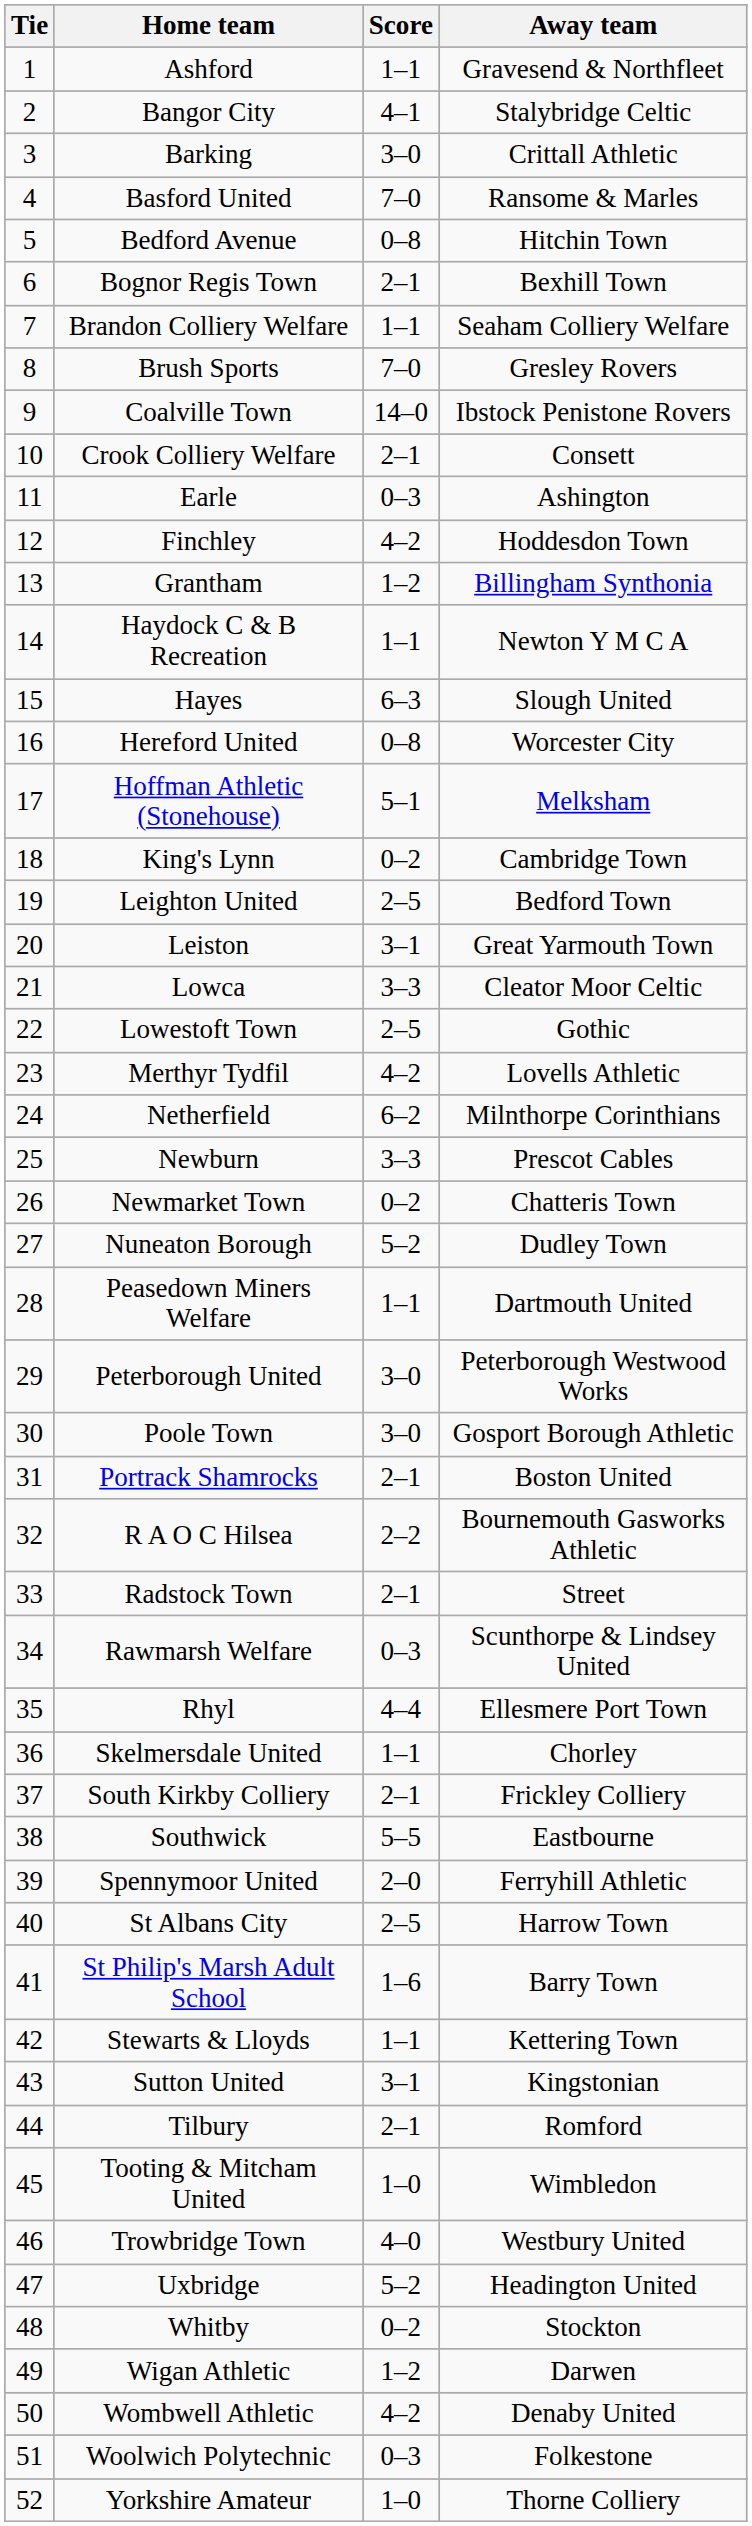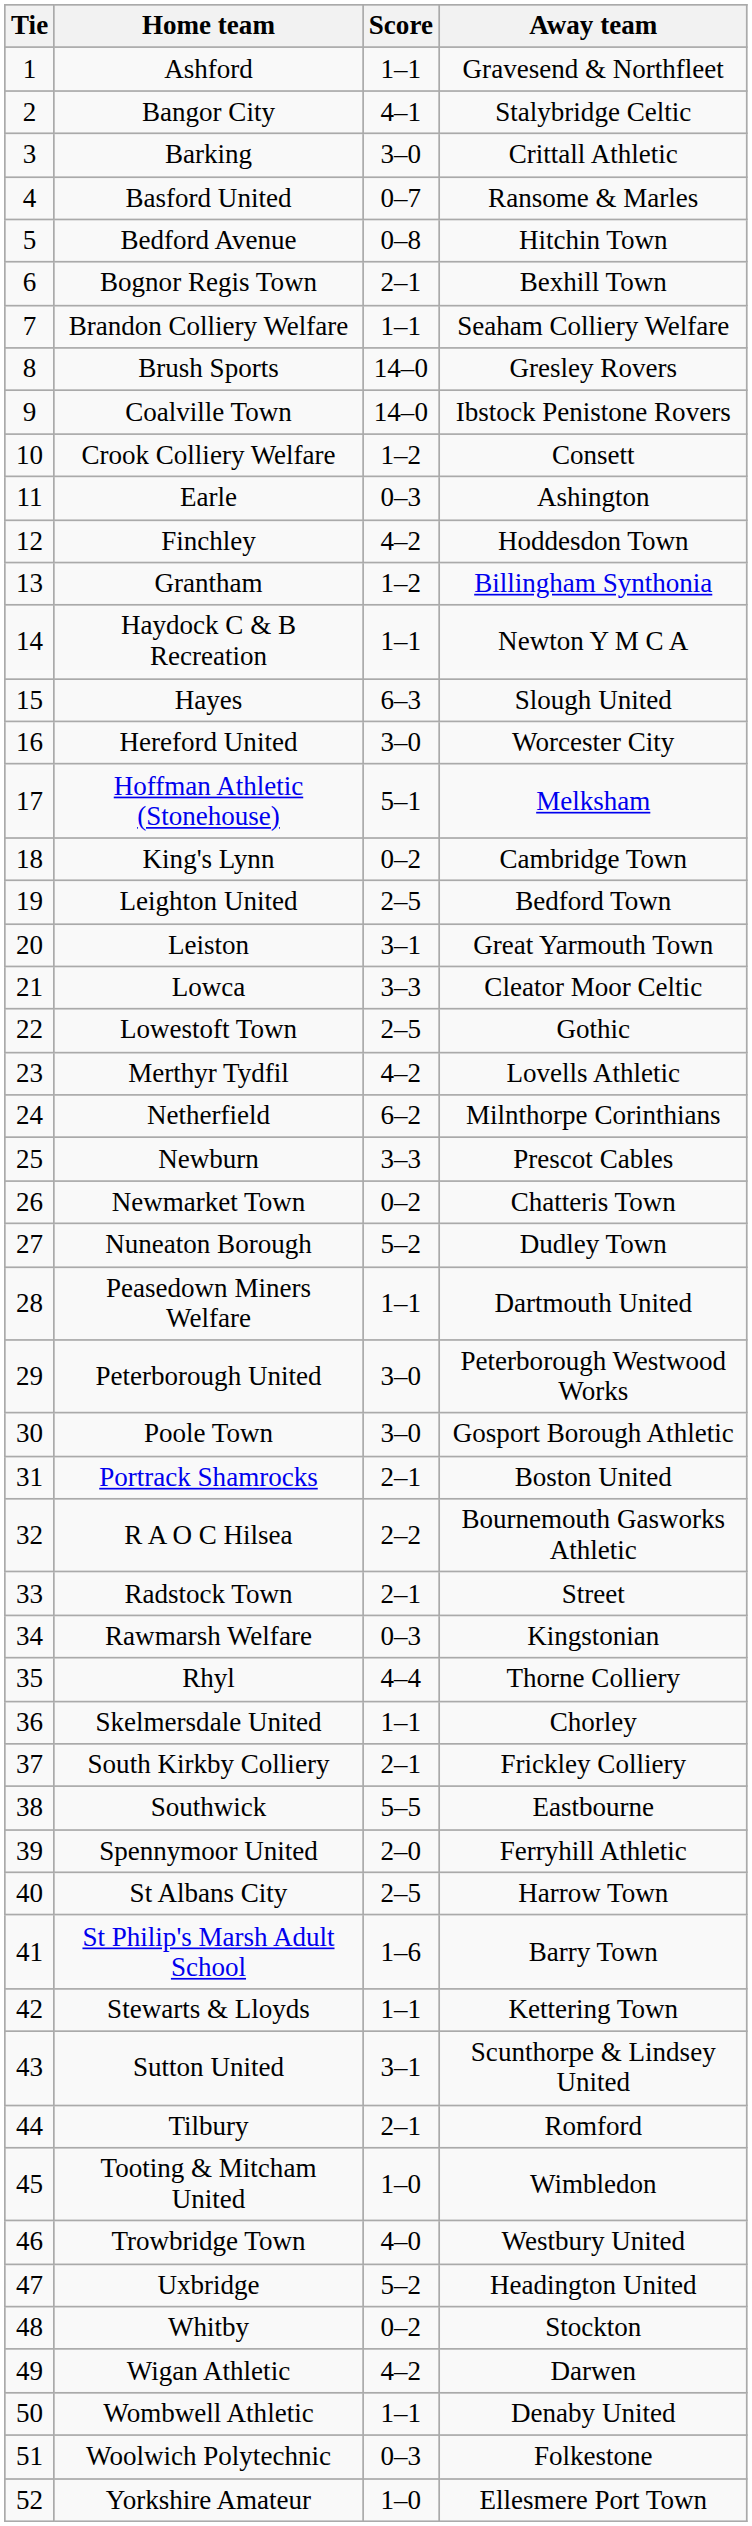 <table class="wikitable" style="text-align:center;">
 <tr>
 <th width=20>Tie</th>
 <th width=175>Home team</th>
 <th width=20>Score</th>
 <th width=175>Away team</th>
 </tr>
 <tr>
 <td>1</td>
 <td>Ashford</td>
 <td>1–1</td>
 <td>Gravesend & Northfleet</td>
 </tr>
 <tr>
 <td>2</td>
 <td>Bangor City</td>
 <td>4–1</td>
 <td>Stalybridge Celtic</td>
 </tr>
 <tr>
 <td>3</td>
 <td>Barking</td>
 <td>3–0</td>
 <td>Crittall Athletic</td>
 </tr>
 <tr>
 <td>4</td>
 <td>Basford United</td>
-<td>7–0</td>
+<td>0–7</td>
 <td>Ransome & Marles</td>
 </tr>
 <tr>
 <td>5</td>
 <td>Bedford Avenue</td>
 <td>0–8</td>
 <td>Hitchin Town</td>
 </tr>
 <tr>
 <td>6</td>
 <td>Bognor Regis Town</td>
 <td>2–1</td>
 <td>Bexhill Town</td>
 </tr>
 <tr>
 <td>7</td>
 <td>Brandon Colliery Welfare</td>
 <td>1–1</td>
 <td>Seaham Colliery Welfare</td>
 </tr>
 <tr>
 <td>8</td>
 <td>Brush Sports</td>
-<td>7–0</td>
+<td>14–0</td>
 <td>Gresley Rovers</td>
 </tr>
 <tr>
 <td>9</td>
 <td>Coalville Town</td>
 <td>14–0</td>
 <td>Ibstock Penistone Rovers</td>
 </tr>
 <tr>
 <td>10</td>
 <td>Crook Colliery Welfare</td>
-<td>2–1</td>
+<td>1–2</td>
 <td>Consett</td>
 </tr>
 <tr>
 <td>11</td>
 <td>Earle</td>
 <td>0–3</td>
 <td>Ashington</td>
 </tr>
 <tr>
 <td>12</td>
 <td>Finchley</td>
 <td>4–2</td>
 <td>Hoddesdon Town</td>
 </tr>
 <tr>
 <td>13</td>
 <td>Grantham</td>
 <td>1–2</td>
 <td><a href='#'>Billingham Synthonia</a></td>
 </tr>
 <tr>
 <td>14</td>
 <td>Haydock C & B Recreation</td>
 <td>1–1</td>
 <td>Newton Y M C A</td>
 </tr>
 <tr>
 <td>15</td>
 <td>Hayes</td>
 <td>6–3</td>
 <td>Slough United</td>
 </tr>
 <tr>
 <td>16</td>
 <td>Hereford United</td>
-<td>0–8</td>
+<td>3–0</td>
 <td>Worcester City</td>
 </tr>
 <tr>
 <td>17</td>
 <td><a href='#'>Hoffman Athletic (Stonehouse)</a></td>
 <td>5–1</td>
 <td><a href='#'>Melksham</a></td>
 </tr>
 <tr>
 <td>18</td>
 <td>King's Lynn</td>
 <td>0–2</td>
 <td>Cambridge Town</td>
 </tr>
 <tr>
 <td>19</td>
 <td>Leighton United</td>
 <td>2–5</td>
 <td>Bedford Town</td>
 </tr>
 <tr>
 <td>20</td>
 <td>Leiston</td>
 <td>3–1</td>
 <td>Great Yarmouth Town</td>
 </tr>
 <tr>
 <td>21</td>
 <td>Lowca</td>
 <td>3–3</td>
 <td>Cleator Moor Celtic</td>
 </tr>
 <tr>
 <td>22</td>
 <td>Lowestoft Town</td>
 <td>2–5</td>
 <td>Gothic</td>
 </tr>
 <tr>
 <td>23</td>
 <td>Merthyr Tydfil</td>
 <td>4–2</td>
 <td>Lovells Athletic</td>
 </tr>
 <tr>
 <td>24</td>
 <td>Netherfield</td>
 <td>6–2</td>
 <td>Milnthorpe Corinthians</td>
 </tr>
 <tr>
 <td>25</td>
 <td>Newburn</td>
 <td>3–3</td>
 <td>Prescot Cables</td>
 </tr>
 <tr>
 <td>26</td>
 <td>Newmarket Town</td>
 <td>0–2</td>
 <td>Chatteris Town</td>
 </tr>
 <tr>
 <td>27</td>
 <td>Nuneaton Borough</td>
 <td>5–2</td>
 <td>Dudley Town</td>
 </tr>
 <tr>
 <td>28</td>
 <td>Peasedown Miners Welfare</td>
 <td>1–1</td>
 <td>Dartmouth United</td>
 </tr>
 <tr>
 <td>29</td>
 <td>Peterborough United</td>
 <td>3–0</td>
 <td>Peterborough Westwood Works</td>
 </tr>
 <tr>
 <td>30</td>
 <td>Poole Town</td>
 <td>3–0</td>
 <td>Gosport Borough Athletic</td>
 </tr>
 <tr>
 <td>31</td>
 <td><a href='#'>Portrack Shamrocks</a></td>
 <td>2–1</td>
 <td>Boston United</td>
 </tr>
 <tr>
 <td>32</td>
 <td>R A O C Hilsea</td>
 <td>2–2</td>
 <td>Bournemouth Gasworks Athletic</td>
 </tr>
 <tr>
 <td>33</td>
 <td>Radstock Town</td>
 <td>2–1</td>
 <td>Street</td>
 </tr>
 <tr>
 <td>34</td>
 <td>Rawmarsh Welfare</td>
 <td>0–3</td>
-<td>Scunthorpe & Lindsey United</td>
+<td>Kingstonian</td>
 </tr>
 <tr>
 <td>35</td>
 <td>Rhyl</td>
 <td>4–4</td>
-<td>Ellesmere Port Town</td>
+<td>Thorne Colliery</td>
 </tr>
 <tr>
 <td>36</td>
 <td>Skelmersdale United</td>
 <td>1–1</td>
 <td>Chorley</td>
 </tr>
 <tr>
 <td>37</td>
 <td>South Kirkby Colliery</td>
 <td>2–1</td>
 <td>Frickley Colliery</td>
 </tr>
 <tr>
 <td>38</td>
 <td>Southwick</td>
 <td>5–5</td>
 <td>Eastbourne</td>
 </tr>
 <tr>
 <td>39</td>
 <td>Spennymoor United</td>
 <td>2–0</td>
 <td>Ferryhill Athletic</td>
 </tr>
 <tr>
 <td>40</td>
 <td>St Albans City</td>
 <td>2–5</td>
 <td>Harrow Town</td>
 </tr>
 <tr>
 <td>41</td>
 <td><a href='#'>St Philip's Marsh Adult School</a></td>
 <td>1–6</td>
 <td>Barry Town</td>
 </tr>
 <tr>
 <td>42</td>
 <td>Stewarts & Lloyds</td>
 <td>1–1</td>
 <td>Kettering Town</td>
 </tr>
 <tr>
 <td>43</td>
 <td>Sutton United</td>
 <td>3–1</td>
-<td>Kingstonian</td>
+<td>Scunthorpe & Lindsey United</td>
 </tr>
 <tr>
 <td>44</td>
 <td>Tilbury</td>
 <td>2–1</td>
 <td>Romford</td>
 </tr>
 <tr>
 <td>45</td>
 <td>Tooting & Mitcham United</td>
 <td>1–0</td>
 <td>Wimbledon</td>
 </tr>
 <tr>
 <td>46</td>
 <td>Trowbridge Town</td>
 <td>4–0</td>
 <td>Westbury United</td>
 </tr>
 <tr>
 <td>47</td>
 <td>Uxbridge</td>
 <td>5–2</td>
 <td>Headington United</td>
 </tr>
 <tr>
 <td>48</td>
 <td>Whitby</td>
 <td>0–2</td>
 <td>Stockton</td>
 </tr>
 <tr>
 <td>49</td>
 <td>Wigan Athletic</td>
-<td>1–2</td>
+<td>4–2</td>
 <td>Darwen</td>
 </tr>
 <tr>
 <td>50</td>
 <td>Wombwell Athletic</td>
-<td>4–2</td>
+<td>1–1</td>
 <td>Denaby United</td>
 </tr>
 <tr>
 <td>51</td>
 <td>Woolwich Polytechnic</td>
 <td>0–3</td>
 <td>Folkestone</td>
 </tr>
 <tr>
 <td>52</td>
 <td>Yorkshire Amateur</td>
 <td>1–0</td>
-<td>Thorne Colliery</td>
+<td>Ellesmere Port Town</td>
 </tr>
 </table>
